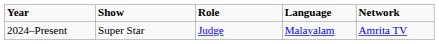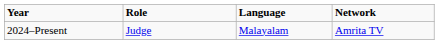 <table class="wikitable plainrowheaders" width="100%">
 <tr>
 <td width="21%" scope="col"><strong>Year</strong></td>
-<td width="23%" scope="col"><strong>Show</strong></td>
 <td width="20%" scope="col"><strong>Role</strong></td>
 <td width="17%" scope="col"><strong>Language</strong></td>
 <td width="18%" scope="col"><strong>Network</strong></td>
 </tr>
 <tr>
 <td>2024–Present</td>
-<td>Super Star</td>
 <td><a href='#'>Judge</a></td>
 <td><a href='#'>Malayalam</a></td>
 <td><a href='#'>Amrita TV</a></td>
 </tr>
 </table>
